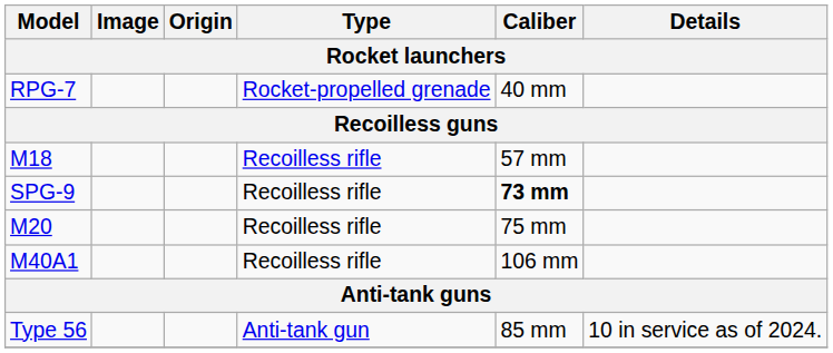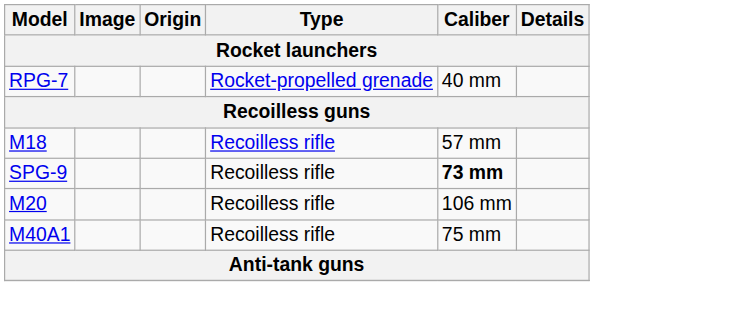 <table class="wikitable">
 <tr>
 <th style="text-align: center;">Model</th>
 <th style="text-align: center;">Image</th>
 <th style="text-align: center;">Origin</th>
 <th style="text-align: center;">Type</th>
 <th style="text-align: center;">Caliber</th>
 <th style="text-align: center;">Details</th>
 </tr>
 <tr>
 <th colspan="6">Rocket launchers</th>
 </tr>
 <tr>
 <td><a href='#'>RPG-7</a></td>
 <td></td>
 <td></td>
 <td><a href='#'>Rocket-propelled grenade</a></td>
 <td>40 mm</td>
 <td></td>
 </tr>
 <tr>
 <th colspan="6">Recoilless guns</th>
 </tr>
 <tr>
 <td><a href='#'>M18</a></td>
 <td></td>
 <td></td>
 <td><a href='#'>Recoilless rifle</a></td>
 <td>57 mm</td>
 <td></td>
 </tr>
 <tr>
 <td><a href='#'>SPG-9</a></td>
 <td></td>
 <td></td>
 <td>Recoilless rifle</td>
 <td><strong>73 mm</strong></td>
 <td></td>
 </tr>
 <tr>
 <td><a href='#'>M20</a></td>
 <td></td>
 <td></td>
 <td>Recoilless rifle</td>
-<td>75 mm</td>
+<td>106 mm</td>
 <td></td>
 </tr>
 <tr>
 <td><a href='#'>M40A1</a></td>
 <td></td>
 <td></td>
 <td>Recoilless rifle</td>
-<td>106 mm</td>
+<td>75 mm</td>
 <td></td>
 </tr>
 <tr>
 <th colspan="6">Anti-tank guns</th>
 </tr>
 <tr>
-<td><a href='#'>Type 56</a></td>
-<td></td>
-<td></td>
-<td><a href='#'>Anti-tank gun</a></td>
-<td>85 mm</td>
-<td>10 in service as of 2024.</td>
-</tr>
-<tr>
 </tr>
 </table>
